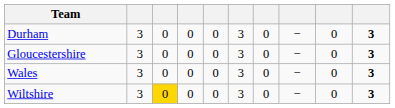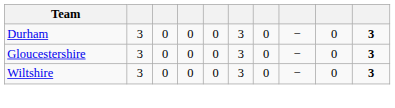 <table class="wikitable" style="text-align:center">
 <tr>
 <th width="150">Team</th>
 <th width="25"></th>
 <th width="25"></th>
 <th width="25"></th>
 <th width="25"></th>
 <th width="25"></th>
 <th width="25"></th>
 <th width="40"></th>
 <th width="40"></th>
 <th width="40"></th>
 </tr>
 <tr>
 <td style="text-align:left"><a href='#'>Durham</a></td>
 <td>3</td>
 <td>0</td>
 <td>0</td>
 <td>0</td>
 <td>3</td>
 <td>0</td>
 <td>−</td>
 <td>0</td>
 <td><strong>3</strong></td>
 </tr>
 <tr>
 <td style="text-align:left"><a href='#'>Gloucestershire</a></td>
 <td>3</td>
 <td>0</td>
 <td>0</td>
 <td>0</td>
 <td>3</td>
 <td>0</td>
 <td>−</td>
 <td>0</td>
 <td><strong>3</strong></td>
 </tr>
 <tr>
-<td style="text-align:left"><a href='#'>Wales</a></td>
+<td style="text-align:left"><a href='#'>Wiltshire</a></td>
 <td>3</td>
 <td>0</td>
 <td>0</td>
 <td>0</td>
 <td>3</td>
 <td>0</td>
 <td>−</td>
 <td>0</td>
 <td><strong>3</strong></td>
 </tr>
-<tr>
-<td style="text-align:left"><a href='#'>Wiltshire</a></td>
-<td>3</td>
-<td style="background: gold;">0</td>
-<td>0</td>
-<td>0</td>
-<td>3</td>
-<td>0</td>
-<td>−</td>
-<td>0</td>
-<td><strong>3</strong></td>
-</tr>
 </table>
